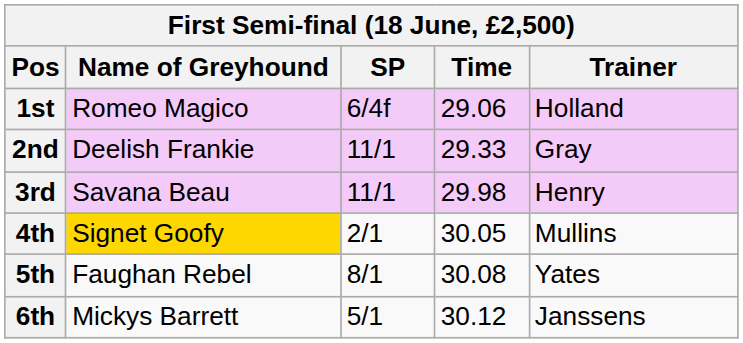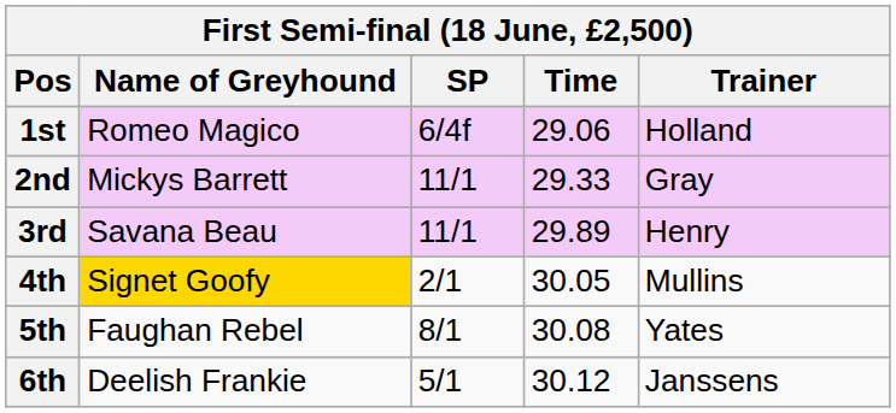 <table class="wikitable">
 <tr>
 <th colspan="6">First Semi-final (18 June, £2,500)</th>
 </tr>
 <tr>
 <th width=30>Pos</th>
 <th width=160>Name of Greyhound</th>
 <th width=50>SP</th>
 <th width=50>Time</th>
 <th width=120>Trainer</th>
 </tr>
 <tr style="background: #f4caf9;">
 <th>1st</th>
 <td>Romeo Magico</td>
 <td>6/4f</td>
 <td>29.06</td>
 <td>Holland</td>
 </tr>
 <tr style="background: #f4caf9;">
 <th>2nd</th>
-<td>Deelish Frankie</td>
+<td>Mickys Barrett</td>
 <td>11/1</td>
 <td>29.33</td>
 <td>Gray</td>
 </tr>
 <tr style="background: #f4caf9;">
 <th>3rd</th>
 <td>Savana Beau</td>
 <td>11/1</td>
-<td>29.98</td>
+<td>29.89</td>
 <td>Henry</td>
 </tr>
 <tr>
 <th>4th</th>
 <td style="background: gold;">Signet Goofy</td>
 <td>2/1</td>
 <td>30.05</td>
 <td>Mullins</td>
 </tr>
 <tr>
 <th>5th</th>
 <td>Faughan Rebel</td>
 <td>8/1</td>
 <td>30.08</td>
 <td>Yates</td>
 </tr>
 <tr>
 <th>6th</th>
-<td>Mickys Barrett</td>
+<td>Deelish Frankie</td>
 <td>5/1</td>
 <td>30.12</td>
 <td>Janssens</td>
 </tr>
 </table>
